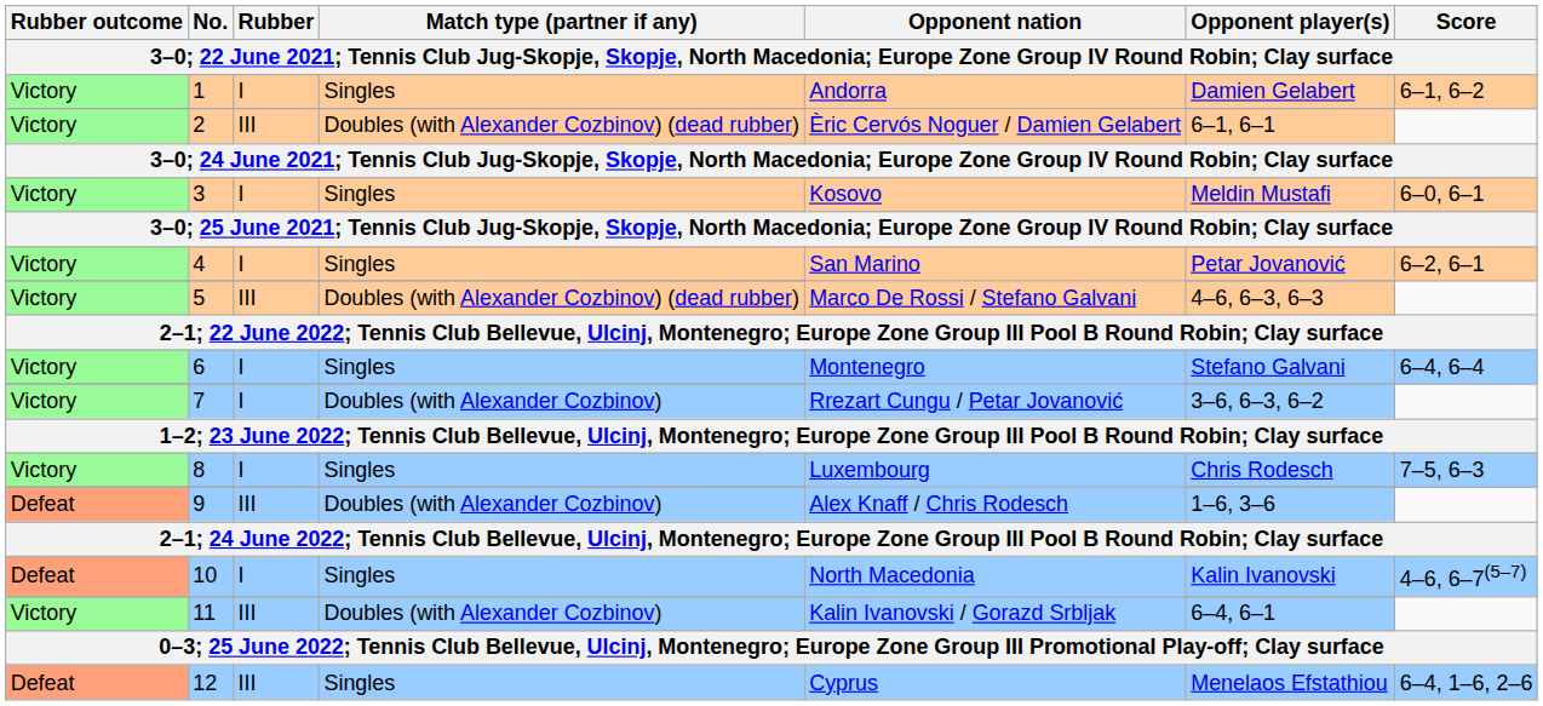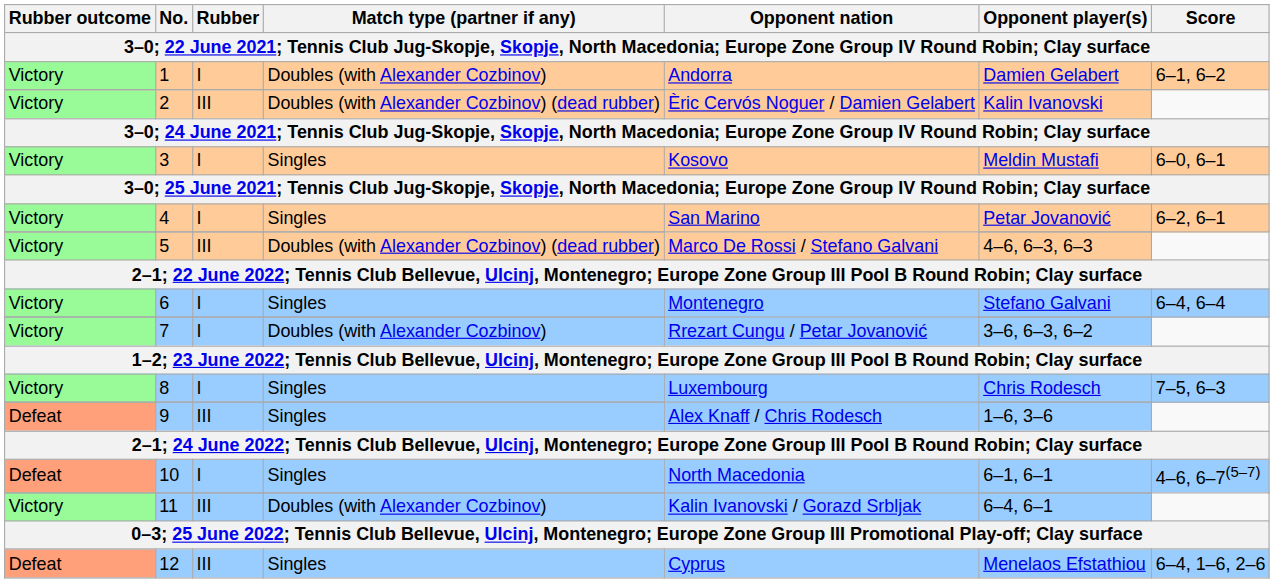 <table class=wikitable>
 <tr>
 <th>Rubber outcome</th>
 <th>No.</th>
 <th>Rubber</th>
 <th>Match type (partner if any)</th>
 <th>Opponent nation</th>
 <th>Opponent player(s)</th>
 <th>Score</th>
 </tr>
 <tr>
 <th colspan=7>3–0; <a href='#'>22 June 2021</a>; Tennis Club Jug-Skopje, <a href='#'>Skopje</a>, North Macedonia; Europe Zone Group IV Round Robin; Clay surface</th>
 </tr>
 <tr bgcolor=#FFCC99>
 <td bgcolor=98FB98>Victory</td>
 <td>1</td>
 <td>I</td>
-<td>Singles</td>
+<td>Doubles (with <a href='#'>Alexander Cozbinov</a>)</td>
 <td rowspan=2> <a href='#'>Andorra</a></td>
 <td><a href='#'>Damien Gelabert</a></td>
 <td>6–1, 6–2</td>
 </tr>
 <tr>
 </tr>
 <tr bgcolor=#FFCC99>
 <td bgcolor=98FB98>Victory</td>
 <td>2</td>
 <td>III</td>
 <td>Doubles (with <a href='#'>Alexander Cozbinov</a>) (<a href='#'>dead rubber</a>)</td>
 <td><a href='#'>Èric Cervós Noguer</a> / <a href='#'>Damien Gelabert</a></td>
-<td>6–1, 6–1</td>
+<td><a href='#'>Kalin Ivanovski</a></td>
 </tr>
 <tr>
 <th colspan=7>3–0; <a href='#'>24 June 2021</a>; Tennis Club Jug-Skopje, <a href='#'>Skopje</a>, North Macedonia; Europe Zone Group IV Round Robin; Clay surface</th>
 </tr>
 <tr bgcolor=#FFCC99>
 <td bgcolor=98FB98>Victory</td>
 <td>3</td>
 <td>I</td>
 <td>Singles</td>
 <td> <a href='#'>Kosovo</a></td>
 <td><a href='#'>Meldin Mustafi</a></td>
 <td>6–0, 6–1</td>
 </tr>
 <tr>
 <th colspan=7>3–0; <a href='#'>25 June 2021</a>; Tennis Club Jug-Skopje, <a href='#'>Skopje</a>, North Macedonia; Europe Zone Group IV Round Robin; Clay surface</th>
 </tr>
 <tr bgcolor=#FFCC99>
 <td bgcolor=98FB98>Victory</td>
 <td>4</td>
 <td>I</td>
 <td>Singles</td>
 <td rowspan=2> <a href='#'>San Marino</a></td>
 <td><a href='#'>Petar Jovanović</a></td>
 <td>6–2, 6–1</td>
 </tr>
 <tr>
 </tr>
 <tr bgcolor=#FFCC99>
 <td bgcolor=98FB98>Victory</td>
 <td>5</td>
 <td>III</td>
 <td>Doubles (with <a href='#'>Alexander Cozbinov</a>) (<a href='#'>dead rubber</a>)</td>
 <td><a href='#'>Marco De Rossi</a> / <a href='#'>Stefano Galvani</a></td>
 <td>4–6, 6–3, 6–3</td>
 </tr>
 <tr>
 <th colspan=7>2–1; <a href='#'>22 June 2022</a>; Tennis Club Bellevue, <a href='#'>Ulcinj</a>, Montenegro; Europe Zone Group III Pool B Round Robin; Clay surface</th>
 </tr>
 <tr bgcolor=#99CCFF>
 <td bgcolor=98FB98>Victory</td>
 <td>6</td>
 <td>I</td>
 <td>Singles</td>
 <td rowspan=2> <a href='#'>Montenegro</a></td>
 <td><a href='#'>Stefano Galvani</a></td>
 <td>6–4, 6–4</td>
 </tr>
 <tr>
 </tr>
 <tr bgcolor=#99CCFF>
 <td bgcolor=98FB98>Victory</td>
 <td>7</td>
 <td>I</td>
 <td>Doubles (with <a href='#'>Alexander Cozbinov</a>)</td>
 <td><a href='#'>Rrezart Cungu</a> / <a href='#'>Petar Jovanović</a></td>
 <td>3–6, 6–3, 6–2</td>
 </tr>
 <tr>
 <th colspan=7>1–2; <a href='#'>23 June 2022</a>; Tennis Club Bellevue, <a href='#'>Ulcinj</a>, Montenegro; Europe Zone Group III Pool B Round Robin; Clay surface</th>
 </tr>
 <tr bgcolor=#99CCFF>
 <td bgcolor=98FB98>Victory</td>
 <td>8</td>
 <td>I</td>
 <td>Singles</td>
 <td rowspan=2> <a href='#'>Luxembourg</a></td>
 <td><a href='#'>Chris Rodesch</a></td>
 <td>7–5, 6–3</td>
 </tr>
 <tr>
 </tr>
 <tr bgcolor=#99CCFF>
 <td bgcolor=FFA07A>Defeat</td>
 <td>9</td>
 <td>III</td>
-<td>Doubles (with <a href='#'>Alexander Cozbinov</a>)</td>
+<td>Singles</td>
 <td><a href='#'>Alex Knaff</a> / <a href='#'>Chris Rodesch</a></td>
 <td>1–6, 3–6</td>
 </tr>
 <tr>
 <th colspan=7>2–1; <a href='#'>24 June 2022</a>; Tennis Club Bellevue, <a href='#'>Ulcinj</a>, Montenegro; Europe Zone Group III Pool B Round Robin; Clay surface</th>
 </tr>
 <tr bgcolor=#99CCFF>
 <td bgcolor=FFA07A>Defeat</td>
 <td>10</td>
 <td>I</td>
 <td>Singles</td>
 <td rowspan=2> <a href='#'>North Macedonia</a></td>
-<td><a href='#'>Kalin Ivanovski</a></td>
+<td>6–1, 6–1</td>
 <td>4–6, 6–7<sup>(5–7)</sup></td>
 </tr>
 <tr>
 </tr>
 <tr bgcolor=#99CCFF>
 <td bgcolor=98FB98>Victory</td>
 <td>11</td>
 <td>III</td>
 <td>Doubles (with <a href='#'>Alexander Cozbinov</a>)</td>
 <td><a href='#'>Kalin Ivanovski</a> / <a href='#'>Gorazd Srbljak</a></td>
 <td>6–4, 6–1</td>
 </tr>
 <tr>
 <th colspan=7>0–3; <a href='#'>25 June 2022</a>; Tennis Club Bellevue, <a href='#'>Ulcinj</a>, Montenegro; Europe Zone Group III Promotional Play-off; Clay surface</th>
 </tr>
 <tr bgcolor=#99CCFF>
 <td bgcolor=FFA07A>Defeat</td>
 <td>12</td>
 <td>III</td>
 <td>Singles</td>
 <td> <a href='#'>Cyprus</a></td>
 <td><a href='#'>Menelaos Efstathiou</a></td>
 <td>6–4, 1–6, 2–6</td>
 </tr>
 </table>
